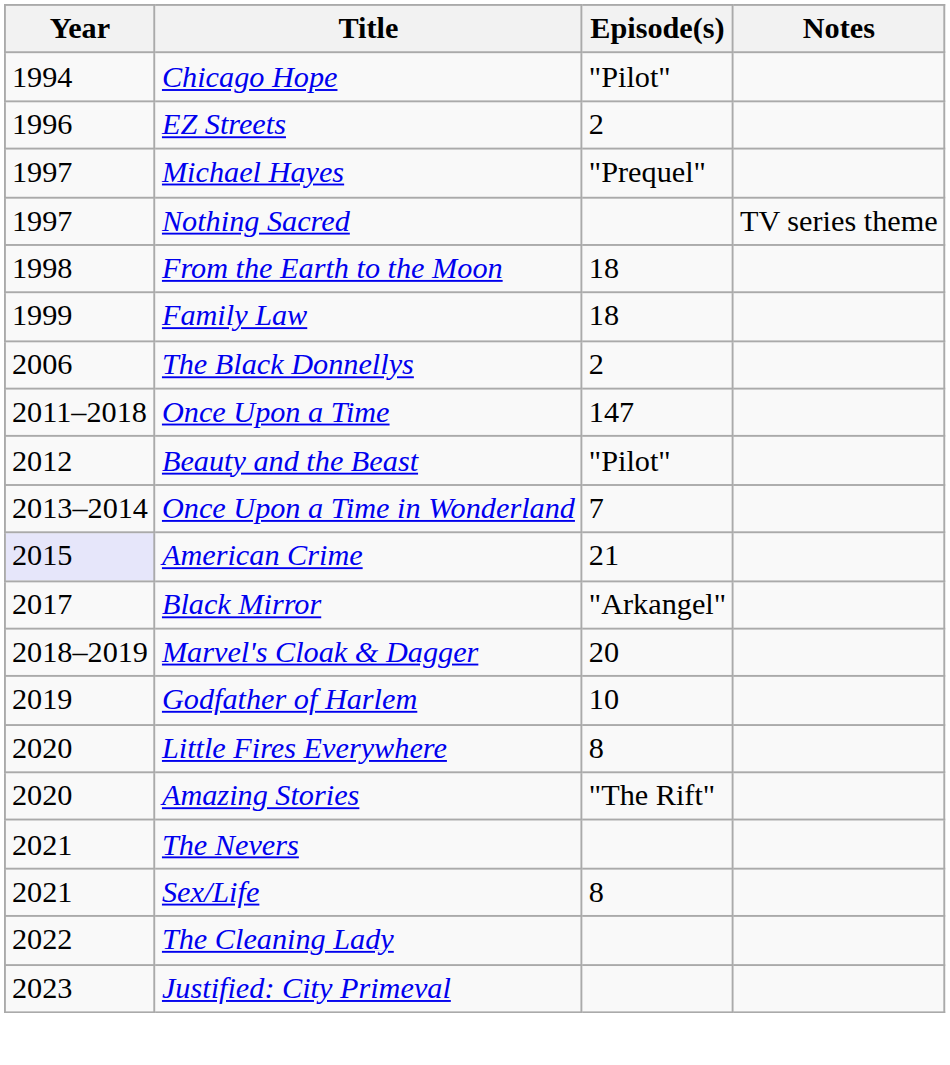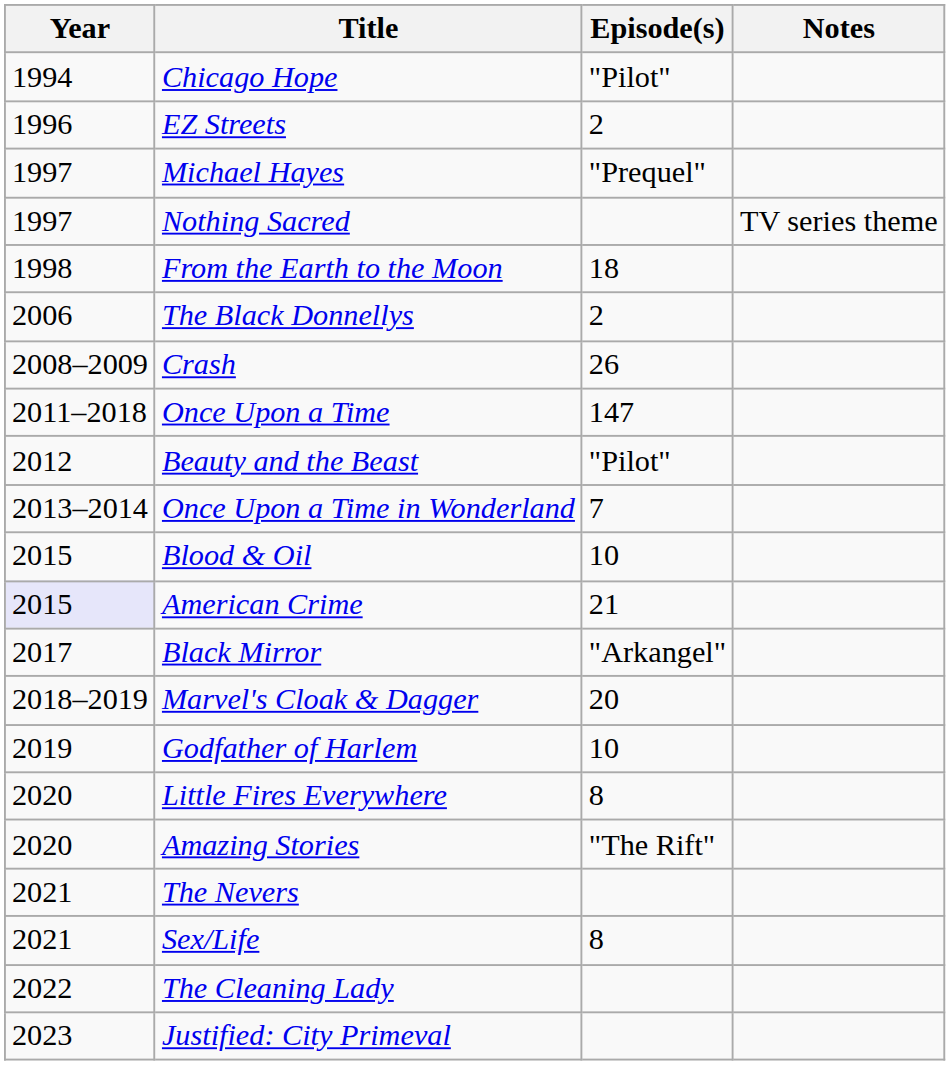 <table class="wikitable">
 <tr>
 <th>Year</th>
 <th>Title</th>
 <th>Episode(s)</th>
 <th>Notes</th>
 </tr>
 <tr>
 <td>1994</td>
 <td><em><a href='#'>Chicago Hope</a></em></td>
 <td>"Pilot"</td>
 <td></td>
 </tr>
 <tr>
 <td>1996</td>
 <td><em><a href='#'>EZ Streets</a></em></td>
 <td>2</td>
 <td></td>
 </tr>
 <tr>
 <td>1997</td>
 <td><em><a href='#'>Michael Hayes</a></em></td>
 <td>"Prequel"</td>
 <td></td>
 </tr>
 <tr>
 <td>1997</td>
 <td><em><a href='#'>Nothing Sacred</a></em></td>
 <td></td>
 <td>TV series theme</td>
 </tr>
 <tr>
 <td>1998</td>
 <td><em><a href='#'>From the Earth to the Moon</a></em></td>
 <td>18</td>
 <td></td>
 </tr>
 <tr>
-<td>1999</td>
-<td><em><a href='#'>Family Law</a></em></td>
-<td>18</td>
+<td>2006</td>
+<td><em><a href='#'>The Black Donnellys</a></em></td>
+<td>2</td>
 <td></td>
 </tr>
 <tr>
-<td>2006</td>
-<td><em><a href='#'>The Black Donnellys</a></em></td>
-<td>2</td>
+<td>2008–2009</td>
+<td><em><a href='#'>Crash</a></em></td>
+<td>26</td>
 <td></td>
 </tr>
 <tr>
 <td>2011–2018</td>
 <td><em><a href='#'>Once Upon a Time</a></em></td>
 <td>147</td>
 <td></td>
 </tr>
 <tr>
 <td>2012</td>
 <td><em><a href='#'>Beauty and the Beast</a></em></td>
 <td>"Pilot"</td>
 <td></td>
 </tr>
 <tr>
 <td>2013–2014</td>
 <td><em><a href='#'>Once Upon a Time in Wonderland</a></em></td>
 <td>7</td>
+<td></td>
+</tr>
+<tr>
+<td>2015</td>
+<td><em><a href='#'>Blood & Oil</a></em></td>
+<td>10</td>
 <td></td>
 </tr>
 <tr>
 <td style="background: lavender;">2015</td>
 <td><em><a href='#'>American Crime</a></em></td>
 <td>21</td>
 <td></td>
 </tr>
 <tr>
 <td>2017</td>
 <td><em><a href='#'>Black Mirror</a></em></td>
 <td>"Arkangel"</td>
 <td></td>
 </tr>
 <tr>
 <td>2018–2019</td>
 <td><em><a href='#'>Marvel's Cloak & Dagger</a></em></td>
 <td>20</td>
 <td></td>
 </tr>
 <tr>
 <td>2019</td>
 <td><em><a href='#'>Godfather of Harlem</a></em></td>
 <td>10</td>
 <td></td>
 </tr>
 <tr>
 <td>2020</td>
 <td><em><a href='#'>Little Fires Everywhere</a></em></td>
 <td>8</td>
 <td></td>
 </tr>
 <tr>
 <td>2020</td>
 <td><em><a href='#'>Amazing Stories</a></em></td>
 <td>"The Rift"</td>
 <td></td>
 </tr>
 <tr>
 <td>2021</td>
 <td><em><a href='#'>The Nevers</a></em></td>
 <td></td>
 <td></td>
 </tr>
 <tr>
 <td>2021</td>
 <td><em><a href='#'>Sex/Life</a></em></td>
 <td>8</td>
 <td></td>
 </tr>
 <tr>
 <td>2022</td>
 <td><em><a href='#'>The Cleaning Lady</a></em></td>
 <td></td>
 </tr>
 <tr>
 <td>2023</td>
 <td><em><a href='#'>Justified: City Primeval</a></em></td>
 <td></td>
 <td></td>
 </tr>
 </table>
